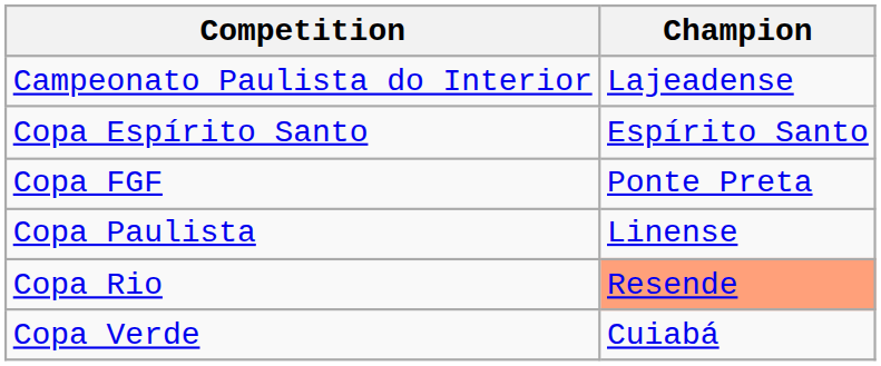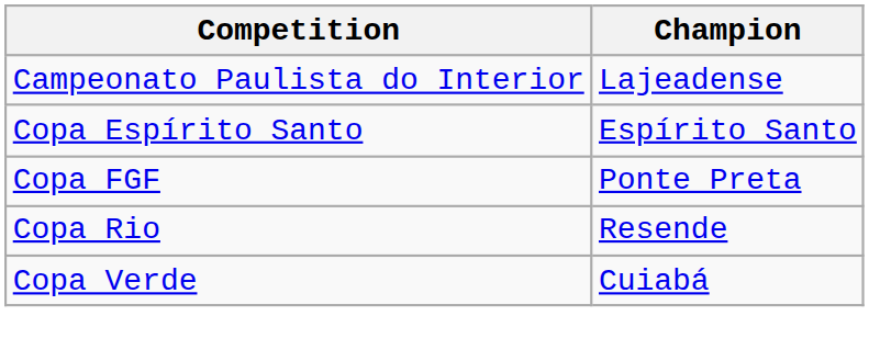 <table class="wikitable">
 <tr>
 <th>Competition</th>
 <th>Champion</th>
 </tr>
 <tr>
 <td><a href='#'>Campeonato Paulista do Interior</a></td>
 <td><a href='#'>Lajeadense</a></td>
 </tr>
 <tr>
 <td><a href='#'>Copa Espírito Santo</a></td>
 <td><a href='#'>Espírito Santo</a></td>
 </tr>
 <tr>
 <td><a href='#'>Copa FGF</a></td>
 <td><a href='#'>Ponte Preta</a></td>
 </tr>
 <tr>
-<td><a href='#'>Copa Paulista</a></td>
-<td><a href='#'>Linense</a></td>
-</tr>
-<tr>
 <td><a href='#'>Copa Rio</a></td>
-<td style="background: lightsalmon;"><a href='#'>Resende</a></td>
+<td><a href='#'>Resende</a></td>
 </tr>
 <tr>
 <td><a href='#'>Copa Verde</a></td>
 <td><a href='#'>Cuiabá</a></td>
 </tr>
 </table>
